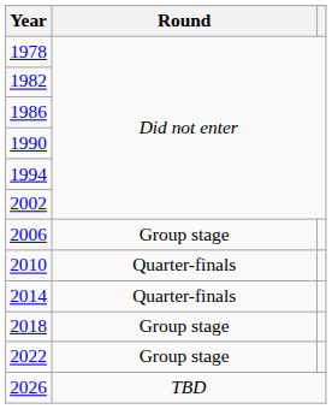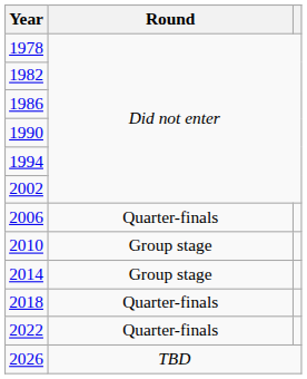 <table class="wikitable" style="text-align: center; font-size:90%">
 <tr>
 <th>Year</th>
 <th style="width:200px">Round</th>
 <th></th>
 </tr>
 <tr>
 <td><a href='#'>1978</a></td>
 <td colspan="2" rowspan="6"><em>Did not enter</em></td>
 </tr>
 <tr>
 <td><a href='#'>1982</a></td>
 </tr>
 <tr>
 <td><a href='#'>1986</a></td>
 </tr>
 <tr>
 <td><a href='#'>1990</a></td>
 </tr>
 <tr>
 <td><a href='#'>1994</a></td>
 </tr>
 <tr>
 <td><a href='#'>2002</a></td>
 </tr>
 <tr>
 <td><a href='#'>2006</a></td>
+<td>Quarter-finals</td>
+<td></td>
+</tr>
+<tr>
+<td><a href='#'>2010</a></td>
 <td>Group stage</td>
 <td></td>
 </tr>
 <tr>
-<td><a href='#'>2010</a></td>
+<td><a href='#'>2014</a></td>
+<td>Group stage</td>
+<td></td>
+</tr>
+<tr>
+<td><a href='#'>2018</a></td>
 <td>Quarter-finals</td>
 <td></td>
 </tr>
 <tr>
-<td><a href='#'>2014</a></td>
+<td><a href='#'>2022</a></td>
 <td>Quarter-finals</td>
-<td></td>
-</tr>
-<tr>
-<td><a href='#'>2018</a></td>
-<td>Group stage</td>
-<td></td>
-</tr>
-<tr>
-<td><a href='#'>2022</a></td>
-<td>Group stage</td>
 <td></td>
 </tr>
 <tr>
 <td><a href='#'>2026</a></td>
 <td colspan="2"><em>TBD</em></td>
 </tr>
 </table>
